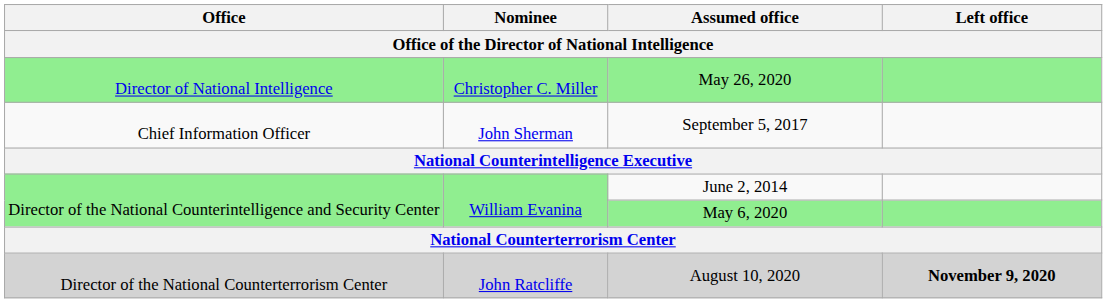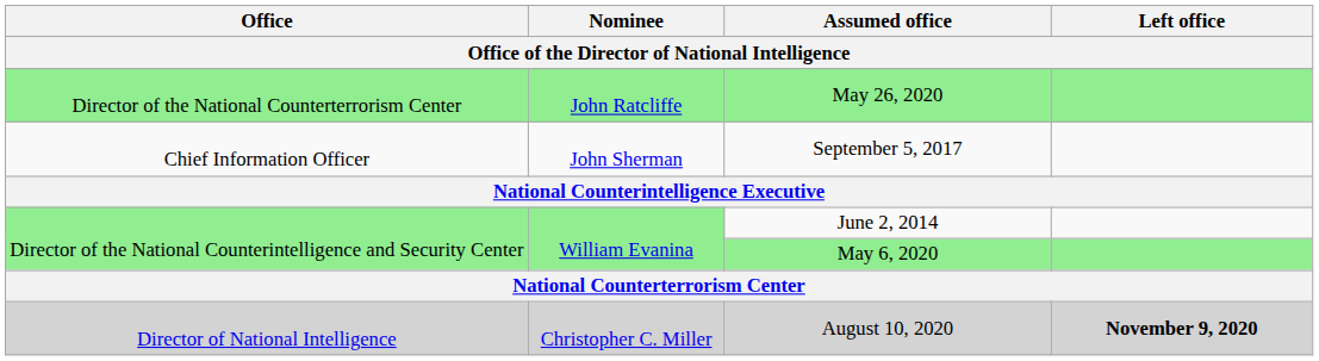 <table class="wikitable sortable" style="text-align:center">
 <tr>
 <th style="width:40%;">Office</th>
 <th style="width:15%;">Nominee</th>
 <th style="width:25%;" data-sort- type="date">Assumed office</th>
 <th style="width:20%;" data-sort- type="date">Left office</th>
 </tr>
 <tr>
 <th colspan="4">Office of the Director of National Intelligence</th>
 </tr>
 <tr style="background:lightgreen;">
-<td><br><a href='#'>Director of National Intelligence</a></td>
-<td><br><a href='#'>Christopher C. Miller</a></td>
+<td><br>Director of the National Counterterrorism Center</td>
+<td><br><a href='#'>John Ratcliffe</a></td>
 <td>May 26, 2020<br></td>
 <td><br></td>
 </tr>
 <tr>
 <td><br>Chief Information Officer</td>
 <td><br><a href='#'>John Sherman</a></td>
 <td>September 5, 2017<br></td>
 <td></td>
 </tr>
 <tr>
 <th colspan="4"><a href='#'>National Counterintelligence Executive</a></th>
 </tr>
 <tr>
 <td style="background:lightgreen;" rowspan="2"><br>Director of the National Counterintelligence and Security Center</td>
 <td style="background:lightgreen;" rowspan="2"><br><a href='#'>William Evanina</a></td>
 <td>June 2, 2014</td>
 <td></td>
 </tr>
 <tr>
 <td style="background:lightgreen;">May 6, 2020<br></td>
 <td style="background:lightgreen;"></td>
 </tr>
 <tr>
 <th colspan="4"><a href='#'>National Counterterrorism Center</a></th>
 </tr>
 <tr style="background:lightgray;">
-<td><br>Director of the National Counterterrorism Center</td>
-<td><br><a href='#'>John Ratcliffe</a></td>
+<td><br><a href='#'>Director of National Intelligence</a></td>
+<td><br><a href='#'>Christopher C. Miller</a></td>
 <td>August 10, 2020<br></td>
 <td><strong>November 9, 2020</strong></td>
 </tr>
 </table>
